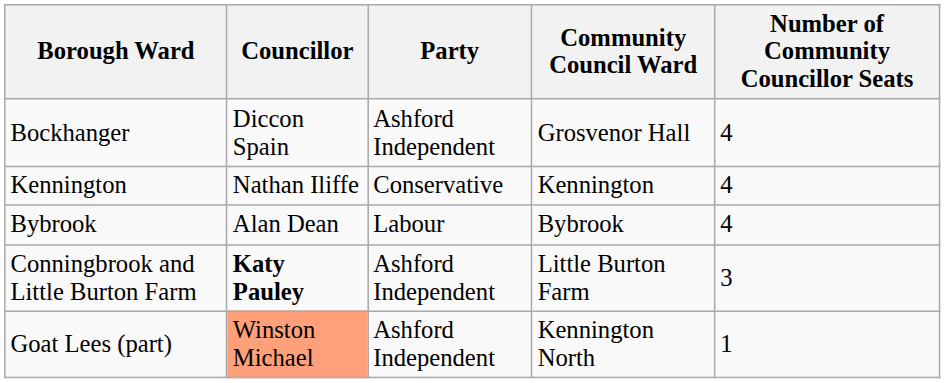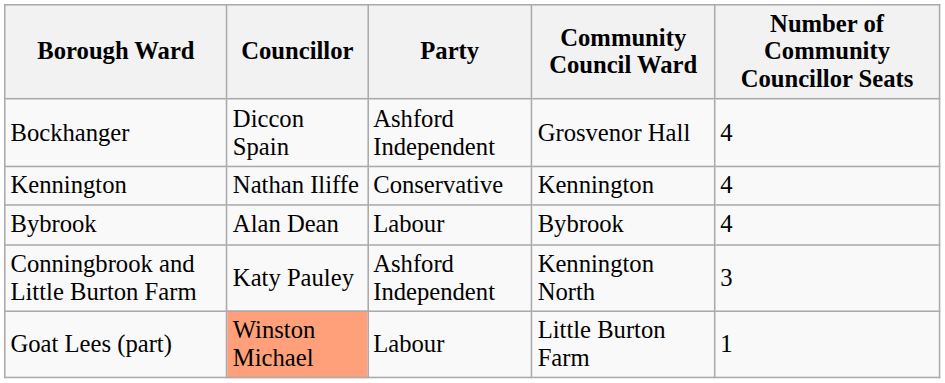 <table class="wikitable sortable">
 <tr>
 <th>Borough Ward</th>
 <th>Councillor</th>
 <th>Party</th>
 <th>Community Council Ward</th>
 <th>Number of Community Councillor Seats</th>
 </tr>
 <tr>
 <td>Bockhanger</td>
 <td>Diccon Spain</td>
 <td>Ashford Independent</td>
 <td>Grosvenor Hall</td>
 <td>4</td>
 </tr>
 <tr>
 <td>Kennington</td>
 <td>Nathan Iliffe</td>
 <td>Conservative</td>
 <td>Kennington</td>
 <td>4</td>
 </tr>
 <tr>
 <td>Bybrook</td>
 <td>Alan Dean</td>
 <td>Labour</td>
 <td>Bybrook</td>
 <td>4</td>
 </tr>
 <tr>
 <td>Conningbrook and Little Burton Farm</td>
-<td><strong>Katy Pauley</strong></td>
+<td>Katy Pauley</td>
 <td>Ashford Independent</td>
-<td>Little Burton Farm</td>
+<td>Kennington North</td>
 <td>3</td>
 </tr>
 <tr>
 <td>Goat Lees (part)</td>
 <td style="background: lightsalmon;">Winston Michael</td>
-<td>Ashford Independent</td>
-<td>Kennington North</td>
+<td>Labour</td>
+<td>Little Burton Farm</td>
 <td>1</td>
 </tr>
 </table>
